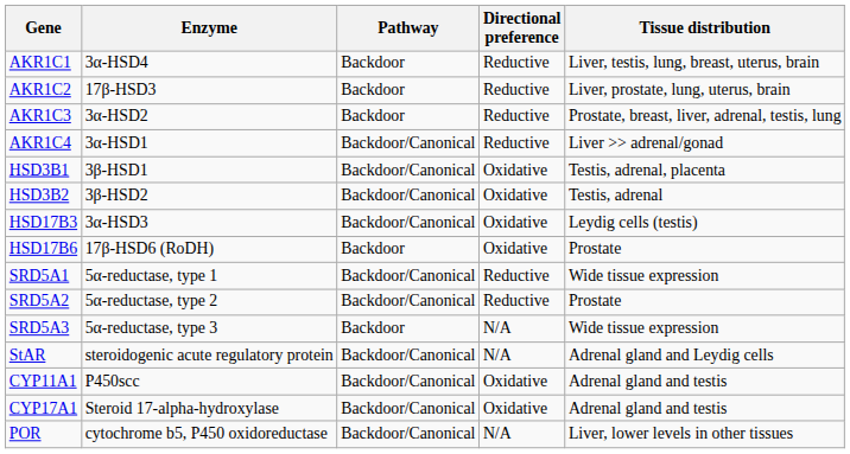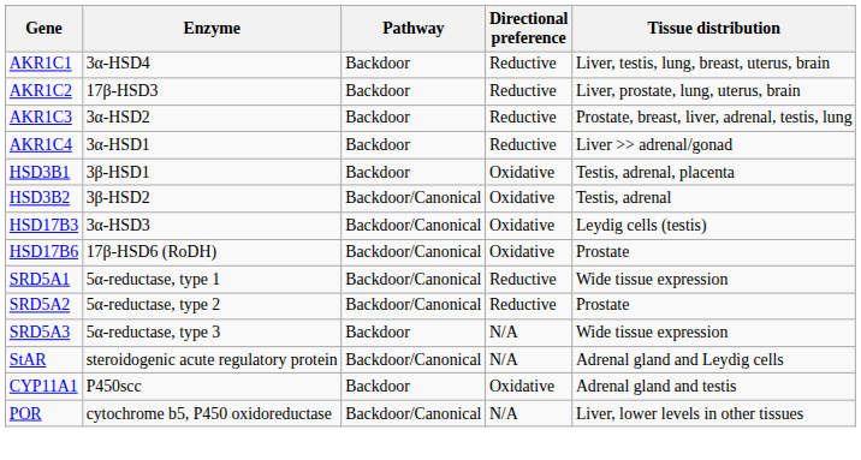 <table class="wikitable floatright" style="font-size: 87%;">
 <tr>
 <th>Gene</th>
 <th>Enzyme</th>
 <th>Pathway</th>
 <th>Directional <br>preference</th>
 <th>Tissue distribution</th>
 </tr>
 <tr>
 <td><a href='#'>AKR1C1</a></td>
 <td>3α-HSD4</td>
 <td>Backdoor</td>
 <td>Reductive</td>
 <td>Liver, testis, lung, breast, uterus, brain</td>
 </tr>
 <tr>
 <td><a href='#'>AKR1C2</a></td>
 <td>17β-HSD3</td>
 <td>Backdoor</td>
 <td>Reductive</td>
 <td>Liver, prostate, lung, uterus, brain</td>
 </tr>
 <tr>
 <td><a href='#'>AKR1C3</a></td>
 <td>3α-HSD2</td>
 <td>Backdoor</td>
 <td>Reductive</td>
 <td>Prostate, breast, liver, adrenal, testis, lung</td>
 </tr>
 <tr>
 <td><a href='#'>AKR1C4</a></td>
 <td>3α-HSD1</td>
-<td>Backdoor/Canonical</td>
+<td>Backdoor</td>
 <td>Reductive</td>
 <td>Liver >> adrenal/gonad</td>
 </tr>
 <tr>
 <td><a href='#'>HSD3B1</a></td>
 <td>3β-HSD1</td>
-<td>Backdoor/Canonical</td>
+<td>Backdoor</td>
 <td>Oxidative</td>
 <td>Testis, adrenal, placenta</td>
 </tr>
 <tr>
 <td><a href='#'>HSD3B2</a></td>
 <td>3β-HSD2</td>
 <td>Backdoor/Canonical</td>
 <td>Oxidative</td>
 <td>Testis, adrenal</td>
 </tr>
 <tr>
 <td><a href='#'>HSD17B3</a></td>
 <td>3α-HSD3</td>
 <td>Backdoor/Canonical</td>
 <td>Oxidative</td>
 <td>Leydig cells (testis)</td>
 </tr>
 <tr>
 <td><a href='#'>HSD17B6</a></td>
 <td>17β-HSD6 (RoDH)</td>
-<td>Backdoor</td>
+<td>Backdoor/Canonical</td>
 <td>Oxidative</td>
 <td>Prostate</td>
 </tr>
 <tr>
 <td><a href='#'>SRD5A1</a></td>
 <td>5α-reductase, type 1</td>
 <td>Backdoor/Canonical</td>
 <td>Reductive</td>
 <td>Wide tissue expression</td>
 </tr>
 <tr>
 <td><a href='#'>SRD5A2</a></td>
 <td>5α-reductase, type 2</td>
 <td>Backdoor/Canonical</td>
 <td>Reductive</td>
 <td>Prostate</td>
 </tr>
 <tr>
 <td><a href='#'>SRD5A3</a></td>
 <td>5α-reductase, type 3</td>
 <td>Backdoor</td>
 <td>N/A</td>
 <td>Wide tissue expression</td>
 </tr>
 <tr>
 <td><a href='#'>StAR</a></td>
 <td>steroidogenic acute regulatory protein</td>
 <td>Backdoor/Canonical</td>
 <td>N/A</td>
 <td>Adrenal gland and Leydig cells</td>
 </tr>
 <tr>
 <td><a href='#'>CYP11A1</a></td>
 <td>P450scc</td>
-<td>Backdoor/Canonical</td>
-<td>Oxidative</td>
-<td>Adrenal gland and testis</td>
-</tr>
-<tr>
-<td><a href='#'>CYP17A1</a></td>
-<td>Steroid 17-alpha-hydroxylase</td>
-<td>Backdoor/Canonical</td>
+<td>Backdoor</td>
 <td>Oxidative</td>
 <td>Adrenal gland and testis</td>
 </tr>
 <tr>
 <td><a href='#'>POR</a></td>
 <td>cytochrome b5, P450 oxidoreductase</td>
 <td>Backdoor/Canonical</td>
 <td>N/A</td>
 <td>Liver, lower levels in other tissues</td>
 </tr>
 </table>
